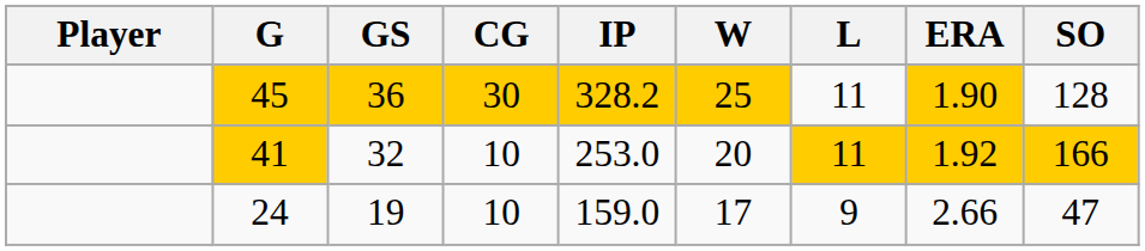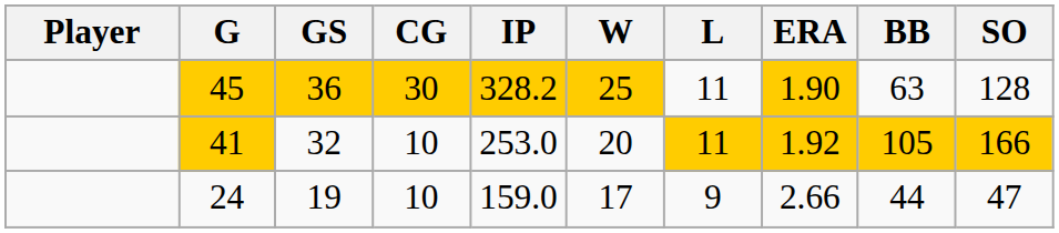 <table class="wikitable sortable">
 <tr>
 <th bgcolor="#DDDDFF" width="16%">Player</th>
 <th bgcolor="#DDDDFF" width="9%">G</th>
 <th bgcolor="#DDDDFF" width="9%">GS</th>
 <th bgcolor="#DDDDFF" width="9%">CG</th>
 <th bgcolor="#DDDDFF" width="9%">IP</th>
 <th bgcolor="#DDDDFF" width="9%">W</th>
 <th bgcolor="#DDDDFF" width="9%">L</th>
 <th bgcolor="#DDDDFF" width="9%">ERA</th>
+<th bgcolor="#DDDDFF" width="9%">BB</th>
 <th bgcolor="#DDDDFF" width="9%">SO</th>
 </tr>
 <tr align="center">
 <td></td>
 <td bgcolor=#ffcc00>45</td>
 <td bgcolor=#ffcc00>36</td>
 <td bgcolor=#ffcc00>30</td>
 <td bgcolor=#ffcc00>328.2</td>
 <td bgcolor=#ffcc00>25</td>
 <td>11</td>
 <td bgcolor=#ffcc00>1.90</td>
+<td>63</td>
 <td>128</td>
 </tr>
 <tr align="center">
 <td></td>
 <td bgcolor=#ffcc00>41</td>
 <td>32</td>
 <td>10</td>
 <td>253.0</td>
 <td>20</td>
 <td bgcolor=#ffcc00>11</td>
 <td bgcolor=#ffcc00>1.92</td>
+<td bgcolor=#ffcc00>105</td>
 <td bgcolor=#ffcc00>166</td>
 </tr>
 <tr align="center">
 <td></td>
 <td>24</td>
 <td>19</td>
 <td>10</td>
 <td>159.0</td>
 <td>17</td>
 <td>9</td>
 <td>2.66</td>
+<td>44</td>
 <td>47</td>
 </tr>
 </table>
